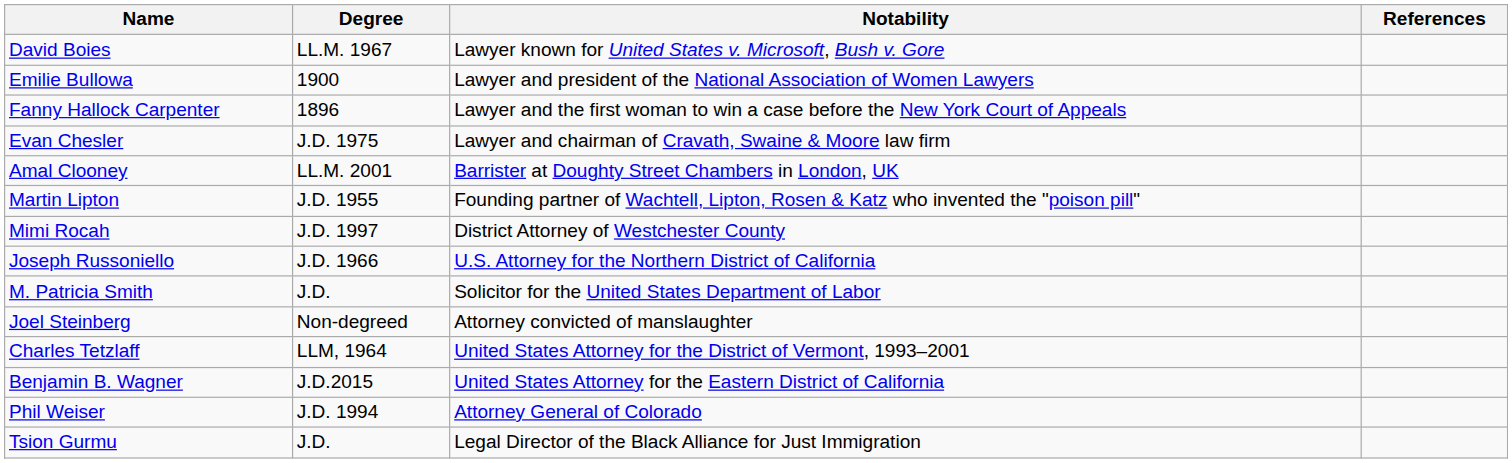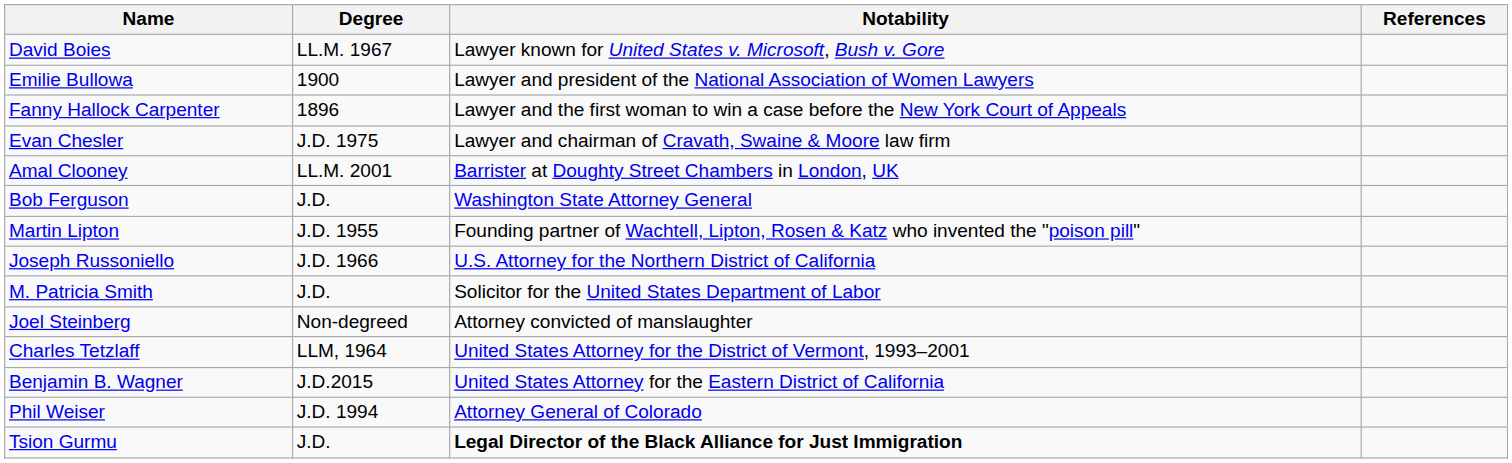 <table class="wikitable" " style="width:100%;">
 <tr>
 <th>Name</th>
 <th>Degree</th>
 <th>Notability</th>
 <th>References</th>
 </tr>
 <tr>
 <td><a href='#'>David Boies</a></td>
 <td>LL.M. 1967</td>
 <td>Lawyer known for <em><a href='#'>United States v. Microsoft</a></em>, <em><a href='#'>Bush v. Gore</a></em></td>
 <td></td>
 </tr>
 <tr>
 <td><a href='#'>Emilie Bullowa</a></td>
 <td>1900</td>
 <td>Lawyer and president of the <a href='#'>National Association of Women Lawyers</a></td>
 <td></td>
 </tr>
 <tr>
 <td><a href='#'>Fanny Hallock Carpenter</a></td>
 <td>1896</td>
 <td>Lawyer and the first woman to win a case before the <a href='#'>New York Court of Appeals</a></td>
 <td></td>
 </tr>
 <tr>
 <td><a href='#'>Evan Chesler</a></td>
 <td>J.D. 1975</td>
 <td>Lawyer and chairman of <a href='#'>Cravath, Swaine & Moore</a> law firm</td>
 <td></td>
 </tr>
 <tr>
 <td><a href='#'>Amal Clooney</a></td>
 <td>LL.M. 2001</td>
 <td><a href='#'>Barrister</a> at <a href='#'>Doughty Street Chambers</a> in <a href='#'>London</a>, <a href='#'>UK</a></td>
 <td></td>
 </tr>
 <tr>
+<td><a href='#'>Bob Ferguson</a></td>
+<td>J.D.</td>
+<td><a href='#'>Washington State Attorney General</a></td>
+<td></td>
+</tr>
+<tr>
 <td><a href='#'>Martin Lipton</a></td>
 <td>J.D. 1955</td>
 <td>Founding partner of <a href='#'>Wachtell, Lipton, Rosen & Katz</a> who invented the "<a href='#'>poison pill</a>"</td>
-<td></td>
-</tr>
-<tr>
-<td><a href='#'>Mimi Rocah</a></td>
-<td>J.D. 1997</td>
-<td>District Attorney of <a href='#'>Westchester County</a></td>
 <td></td>
 </tr>
 <tr>
 <td><a href='#'>Joseph Russoniello</a></td>
 <td>J.D. 1966</td>
 <td><a href='#'>U.S. Attorney for the Northern District of California</a></td>
 <td></td>
 </tr>
 <tr>
 <td><a href='#'>M. Patricia Smith</a></td>
 <td>J.D.</td>
 <td>Solicitor for the <a href='#'>United States Department of Labor</a></td>
 <td></td>
 </tr>
 <tr>
 <td><a href='#'>Joel Steinberg</a></td>
 <td>Non-degreed</td>
 <td>Attorney convicted of manslaughter</td>
 <td></td>
 </tr>
 <tr>
 <td><a href='#'>Charles Tetzlaff</a></td>
 <td>LLM, 1964</td>
 <td><a href='#'>United States Attorney for the District of Vermont</a>, 1993–2001</td>
 <td></td>
 </tr>
 <tr>
 <td><a href='#'>Benjamin B. Wagner</a></td>
 <td>J.D.2015</td>
 <td><a href='#'>United States Attorney</a> for the <a href='#'>Eastern District of California</a></td>
 <td></td>
 </tr>
 <tr>
 <td><a href='#'>Phil Weiser</a></td>
 <td>J.D. 1994</td>
 <td><a href='#'>Attorney General of Colorado</a></td>
 <td></td>
 </tr>
 <tr>
 <td><a href='#'>Tsion Gurmu</a></td>
 <td>J.D.</td>
-<td>Legal Director of the Black Alliance for Just Immigration</td>
+<td><strong>Legal Director of the Black Alliance for Just Immigration</strong></td>
 <td></td>
 </tr>
 </table>
